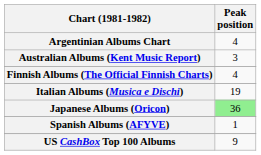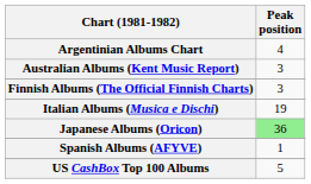 <table class="wikitable sortable plainrowheaders" style="text-align:center">
 <tr>
 <th scope=col>Chart (1981-1982)</th>
 <th scope=col>Peak<br>position</th>
 </tr>
 <tr>
 <th scope=row>Argentinian Albums Chart</th>
 <td align="center">4</td>
 </tr>
 <tr>
 <th scope=row>Australian Albums (<a href='#'>Kent Music Report</a>)</th>
 <td align="center">3</td>
 </tr>
 <tr>
 </tr>
 <tr>
 </tr>
 <tr>
 </tr>
 <tr>
 <th scope="row">Finnish Albums (<a href='#'>The Official Finnish Charts</a>)</th>
-<td align="center">4</td>
+<td align="center">3</td>
 </tr>
 <tr>
 </tr>
 <tr>
 <th scope="row">Italian Albums (<em><a href='#'>Musica e Dischi</a></em>)</th>
 <td>19</td>
 </tr>
 <tr>
 <th scope=row>Japanese Albums (<a href='#'>Oricon</a>)</th>
 <td align="center" style="background: lightgreen;">36</td>
 </tr>
 <tr>
 </tr>
 <tr>
 </tr>
 <tr>
 <th scope="row">Spanish Albums (<a href='#'>AFYVE</a>)</th>
 <td align="center">1</td>
 </tr>
 <tr>
 </tr>
 <tr>
 </tr>
 <tr>
 </tr>
 <tr>
 <th scope=row>US <em><a href='#'>CashBox</a></em> Top 100 Albums</th>
-<td align="center">9</td>
+<td align="center">5</td>
 </tr>
 </table>
